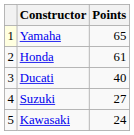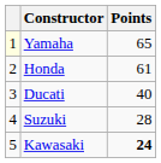 <table class="wikitable" style="font-size: 95%;">
 <tr>
 <th></th>
 <th>Constructor</th>
 <th>Points</th>
 </tr>
 <tr>
 <td align=center style="background: lightyellow;">1</td>
 <td> <a href='#'>Yamaha</a></td>
 <td align=right>65</td>
 </tr>
 <tr>
 <td align=center>2</td>
 <td> <a href='#'>Honda</a></td>
 <td align=right>61</td>
 </tr>
 <tr>
 <td align=center>3</td>
 <td> <a href='#'>Ducati</a></td>
 <td align=right>40</td>
 </tr>
 <tr>
 <td align=center>4</td>
 <td> <a href='#'>Suzuki</a></td>
-<td align=right>27</td>
+<td align=right>28</td>
 </tr>
 <tr>
 <td align=center>5</td>
 <td> <a href='#'>Kawasaki</a></td>
-<td align=right>24</td>
+<td align=right><strong>24</strong></td>
 </tr>
 </table>
